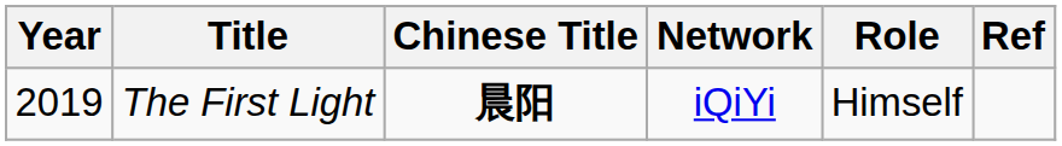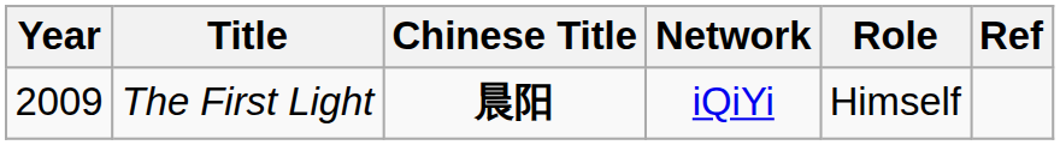 <table class="wikitable" style="text-align:center;">
 <tr>
 <th>Year</th>
 <th>Title</th>
 <th>Chinese Title</th>
 <th>Network</th>
 <th>Role</th>
 <th>Ref</th>
 </tr>
 <tr>
-<td>2019</td>
+<td>2009</td>
 <td><em>The First Light</em></td>
 <td><strong>晨阳</strong></td>
 <td><a href='#'>iQiYi</a></td>
 <td>Himself</td>
 <td></td>
 </tr>
 </table>
